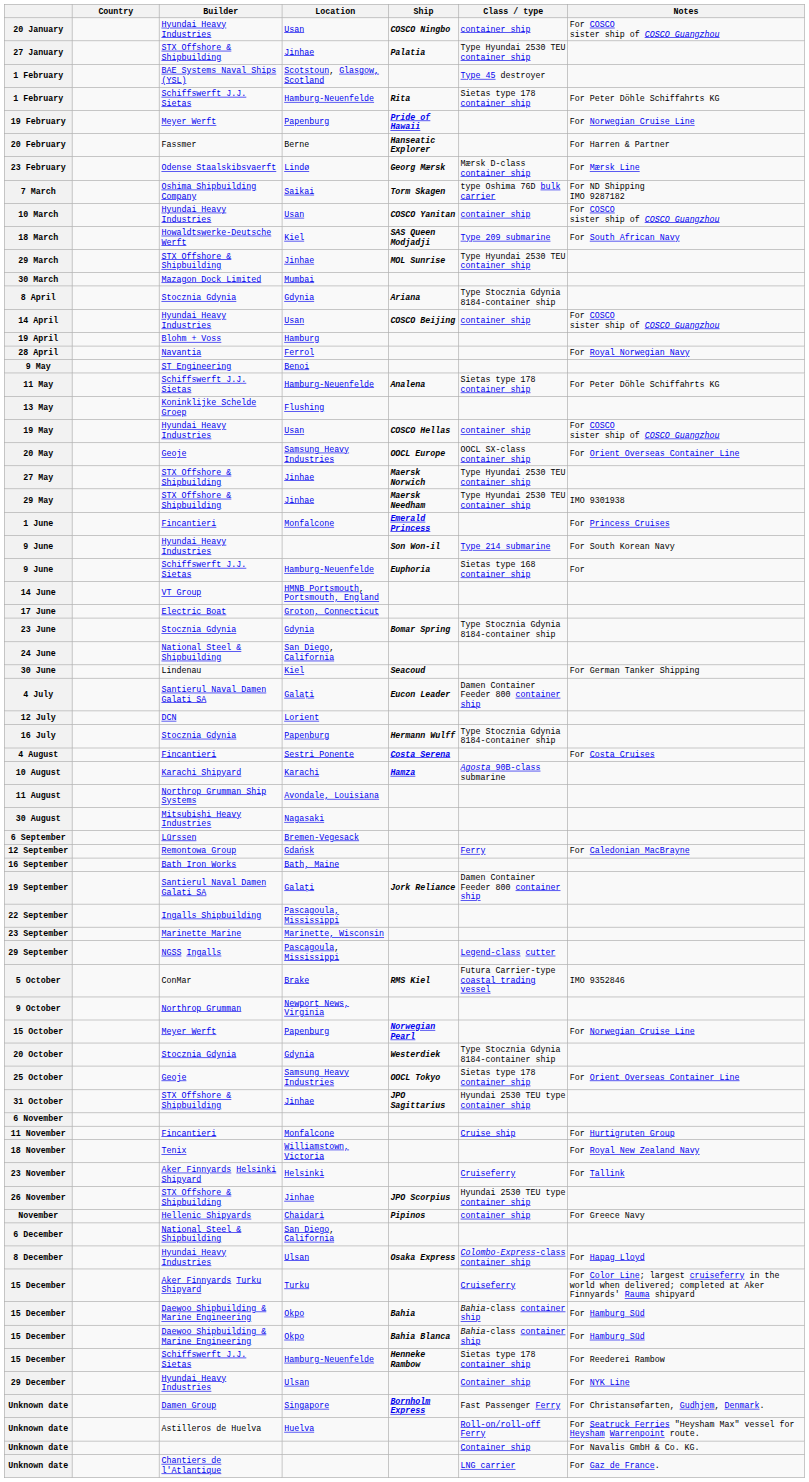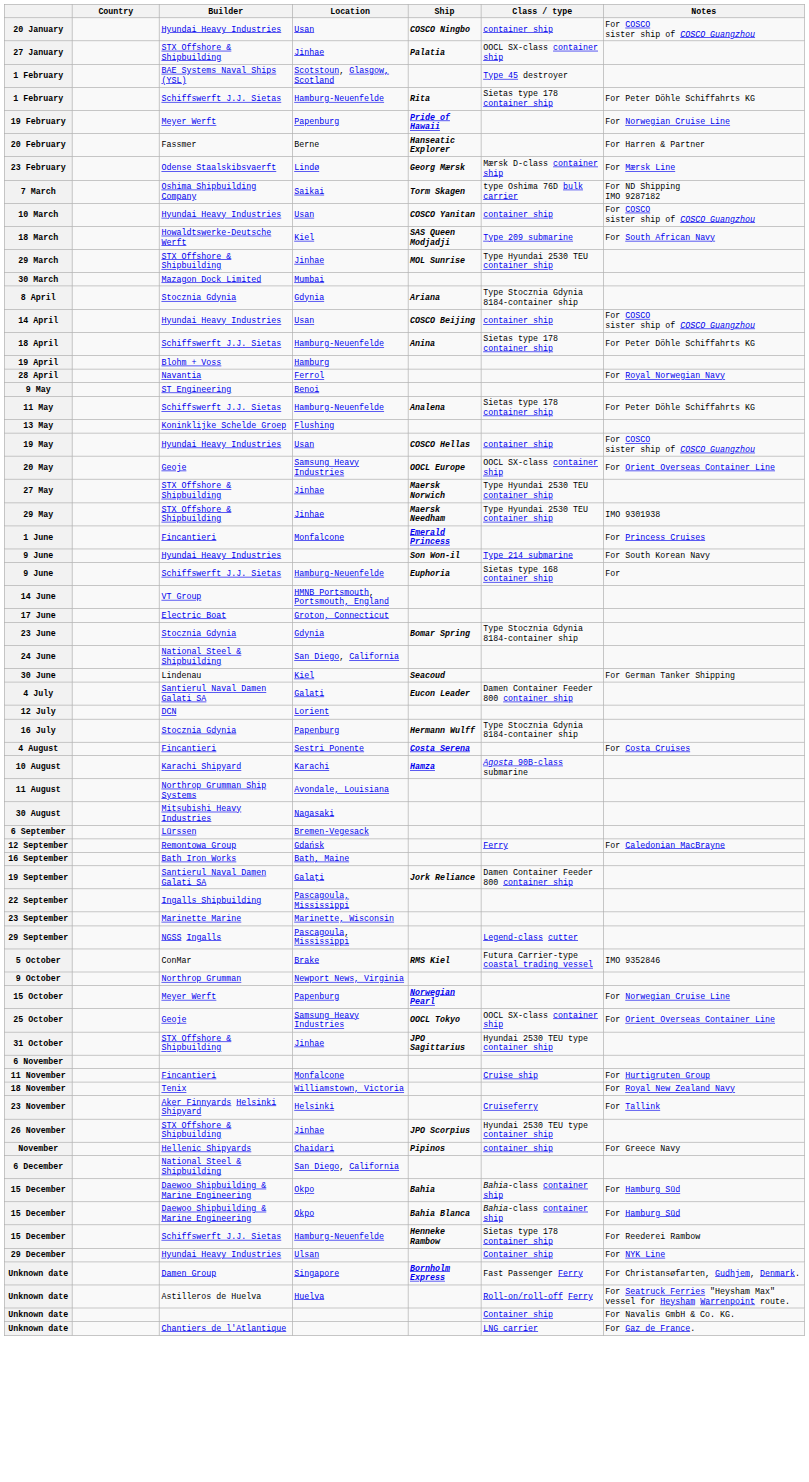 <table Class="wikitable sortable">
 <tr>
 <th width="100"></th>
 <th width="130">Country</th>
 <th>Builder</th>
 <th>Location</th>
 <th>Ship</th>
 <th>Class / type</th>
 <th>Notes</th>
 </tr>
 <tr>
 <th>20 January</th>
 <td></td>
 <td><a href='#'>Hyundai Heavy Industries</a></td>
 <td><a href='#'>Usan</a></td>
 <td><strong><em>COSCO Ningbo</em></strong></td>
 <td><a href='#'>container ship</a></td>
 <td>For <a href='#'>COSCO</a><br>sister ship of <em><a href='#'>COSCO Guangzhou</a></em></td>
 </tr>
 <tr>
 <th>27 January</th>
 <td></td>
 <td><a href='#'>STX Offshore & Shipbuilding</a></td>
 <td><a href='#'>Jinhae</a></td>
 <td><strong><em>Palatia</em></strong></td>
-<td>Type Hyundai 2530 TEU <a href='#'>container ship</a></td>
+<td>OOCL SX-class <a href='#'>container ship</a></td>
 <td></td>
 </tr>
 <tr>
 <th>1 February</th>
 <td></td>
 <td><a href='#'>BAE Systems Naval Ships (YSL)</a></td>
 <td><a href='#'>Scotstoun</a>, <a href='#'>Glasgow, Scotland</a></td>
 <td><strong></strong></td>
 <td><a href='#'>Type 45</a> destroyer</td>
 <td></td>
 </tr>
 <tr>
 <th>1 February</th>
 <td></td>
 <td><a href='#'>Schiffswerft J.J. Sietas</a></td>
 <td><a href='#'>Hamburg-Neuenfelde</a></td>
 <td><strong><em>Rita</em></strong></td>
 <td>Sietas type 178 <a href='#'>container ship</a></td>
 <td>For Peter Döhle Schiffahrts KG</td>
 </tr>
 <tr>
 <th>19 February</th>
 <td></td>
 <td><a href='#'>Meyer Werft</a></td>
 <td><a href='#'>Papenburg</a></td>
 <td><strong><em><a href='#'>Pride of Hawaii</a></em></strong></td>
 <td></td>
 <td>For <a href='#'>Norwegian Cruise Line</a></td>
 </tr>
 <tr>
 <th>20 February</th>
 <td></td>
 <td>Fassmer</td>
 <td>Berne</td>
 <td><strong><em>Hanseatic Explorer</em></strong></td>
 <td></td>
 <td>For Harren & Partner</td>
 </tr>
 <tr>
 <th>23 February</th>
 <td></td>
 <td><a href='#'>Odense Staalskibsvaerft</a></td>
 <td><a href='#'>Lindø</a></td>
 <td><strong><em>Georg Mærsk</em></strong></td>
 <td>Mærsk	D-class <a href='#'>container ship</a></td>
 <td>For <a href='#'>Mærsk Line</a></td>
 </tr>
 <tr>
 <th>7 March</th>
 <td></td>
 <td><a href='#'>Oshima Shipbuilding Company</a></td>
 <td><a href='#'>Saikai</a></td>
 <td><strong><em>Torm Skagen</em></strong></td>
 <td>type Oshima 76D <a href='#'>bulk carrier</a></td>
 <td>For ND Shipping<br>IMO 9287182</td>
 </tr>
 <tr>
 <th>10 March</th>
 <td></td>
 <td><a href='#'>Hyundai Heavy Industries</a></td>
 <td><a href='#'>Usan</a></td>
 <td><strong><em>COSCO Yanitan</em></strong></td>
 <td><a href='#'>container ship</a></td>
 <td>For <a href='#'>COSCO</a><br>sister ship of <em><a href='#'>COSCO Guangzhou</a></em></td>
 </tr>
 <tr>
 <th>18 March</th>
 <td></td>
 <td><a href='#'>Howaldtswerke-Deutsche Werft</a></td>
 <td><a href='#'>Kiel</a></td>
 <td><strong><em>SAS Queen Modjadji</em></strong></td>
 <td><a href='#'>Type 209 submarine</a></td>
 <td>For <a href='#'>South African Navy</a></td>
 </tr>
 <tr>
 <th>29 March</th>
 <td></td>
 <td><a href='#'>STX Offshore & Shipbuilding</a></td>
 <td><a href='#'>Jinhae</a></td>
 <td><strong><em>MOL Sunrise</em></strong></td>
 <td>Type Hyundai 2530 TEU <a href='#'>container ship</a></td>
 <td></td>
 </tr>
 <tr>
 <th>30 March</th>
 <td></td>
 <td><a href='#'>Mazagon Dock Limited</a></td>
 <td><a href='#'>Mumbai</a></td>
 <td><strong></strong></td>
 <td></td>
 <td></td>
 </tr>
 <tr>
 <th>8 April</th>
 <td></td>
 <td><a href='#'>Stocznia Gdynia</a></td>
 <td><a href='#'>Gdynia</a></td>
 <td><strong><em>Ariana</em></strong></td>
 <td>Type Stocznia Gdynia 8184-container ship</td>
 <td></td>
 </tr>
 <tr>
 <th>14 April</th>
 <td></td>
 <td><a href='#'>Hyundai Heavy Industries</a></td>
 <td><a href='#'>Usan</a></td>
 <td><strong><em>COSCO Beijing</em></strong></td>
 <td><a href='#'>container ship</a></td>
 <td>For <a href='#'>COSCO</a><br>sister ship of <em><a href='#'>COSCO Guangzhou</a></em></td>
+</tr>
+<tr>
+<th>18 April</th>
+<td></td>
+<td><a href='#'>Schiffswerft J.J. Sietas</a></td>
+<td><a href='#'>Hamburg-Neuenfelde</a></td>
+<td><strong><em>Anina</em></strong></td>
+<td>Sietas type 178 <a href='#'>container ship</a></td>
+<td>For Peter Döhle Schiffahrts KG</td>
 </tr>
 <tr>
 <th>19 April</th>
 <td></td>
 <td><a href='#'>Blohm + Voss</a></td>
 <td><a href='#'>Hamburg</a></td>
 <td><strong></strong></td>
 <td></td>
 <td></td>
 </tr>
 <tr>
 <th>28 April</th>
 <td></td>
 <td><a href='#'>Navantia</a></td>
 <td><a href='#'>Ferrol</a></td>
 <td><strong></strong></td>
 <td></td>
 <td>For <a href='#'>Royal Norwegian Navy</a></td>
 </tr>
 <tr>
 <th>9 May</th>
 <td></td>
 <td><a href='#'>ST Engineering</a></td>
 <td><a href='#'>Benoi</a></td>
 <td><strong></strong></td>
 <td></td>
 <td></td>
 </tr>
 <tr>
 <th>11 May</th>
 <td></td>
 <td><a href='#'>Schiffswerft J.J. Sietas</a></td>
 <td><a href='#'>Hamburg-Neuenfelde</a></td>
 <td><strong><em>Analena</em></strong></td>
 <td>Sietas type 178 <a href='#'>container ship</a></td>
 <td>For Peter Döhle Schiffahrts KG</td>
 </tr>
 <tr>
 <th>13 May</th>
 <td></td>
 <td><a href='#'>Koninklijke Schelde Groep</a></td>
 <td><a href='#'>Flushing</a></td>
 <td><strong></strong></td>
 <td></td>
 <td></td>
 </tr>
 <tr>
 <th>19 May</th>
 <td></td>
 <td><a href='#'>Hyundai Heavy Industries</a></td>
 <td><a href='#'>Usan</a></td>
 <td><strong><em>COSCO Hellas</em></strong></td>
 <td><a href='#'>container ship</a></td>
 <td>For <a href='#'>COSCO</a><br>sister ship of <em><a href='#'>COSCO Guangzhou</a></em></td>
 </tr>
 <tr>
 <th>20 May</th>
 <td></td>
 <td><a href='#'>Geoje</a></td>
 <td><a href='#'>Samsung Heavy Industries</a></td>
 <td><strong><em>OOCL Europe</em></strong></td>
 <td>OOCL SX-class <a href='#'>container ship</a></td>
 <td>For <a href='#'>Orient Overseas Container Line</a></td>
 </tr>
 <tr>
 <th>27 May</th>
 <td></td>
 <td><a href='#'>STX Offshore & Shipbuilding</a></td>
 <td><a href='#'>Jinhae</a></td>
 <td><strong><em>Maersk Norwich</em></strong></td>
 <td>Type Hyundai 2530 TEU <a href='#'>container ship</a></td>
 <td></td>
 </tr>
 <tr>
 <th>29 May</th>
 <td></td>
 <td><a href='#'>STX Offshore & Shipbuilding</a></td>
 <td><a href='#'>Jinhae</a></td>
 <td><strong><em>Maersk Needham</em></strong></td>
 <td>Type Hyundai 2530 TEU <a href='#'>container ship</a></td>
 <td>IMO 9301938</td>
 </tr>
 <tr>
 <th>1 June</th>
 <td></td>
 <td><a href='#'>Fincantieri</a></td>
 <td><a href='#'>Monfalcone</a></td>
 <td><strong><em><a href='#'>Emerald Princess</a></em></strong></td>
 <td></td>
 <td>For <a href='#'>Princess Cruises</a></td>
 </tr>
 <tr>
 <th>9 June</th>
 <td></td>
 <td><a href='#'>Hyundai Heavy Industries</a></td>
 <td></td>
 <td><strong><em>Son Won-il</em></strong></td>
 <td><a href='#'>Type 214 submarine</a></td>
 <td>For South Korean Navy</td>
 </tr>
 <tr>
 <th>9 June</th>
 <td></td>
 <td><a href='#'>Schiffswerft J.J. Sietas</a></td>
 <td><a href='#'>Hamburg-Neuenfelde</a></td>
 <td><strong><em>Euphoria</em></strong></td>
 <td>Sietas type 168 <a href='#'>container ship</a></td>
 <td>For </td>
 </tr>
 <tr>
 <th>14 June</th>
 <td></td>
 <td><a href='#'>VT Group</a></td>
 <td><a href='#'>HMNB Portsmouth</a>, <a href='#'>Portsmouth, England</a></td>
 <td><strong></strong></td>
 <td></td>
 <td></td>
 </tr>
 <tr>
 <th>17 June</th>
 <td></td>
 <td><a href='#'>Electric Boat</a></td>
 <td><a href='#'>Groton, Connecticut</a></td>
 <td><strong></strong></td>
 <td></td>
 <td></td>
 </tr>
 <tr>
 <th>23 June</th>
 <td></td>
 <td><a href='#'>Stocznia Gdynia</a></td>
 <td><a href='#'>Gdynia</a></td>
 <td><strong><em>Bomar Spring</em></strong></td>
 <td>Type Stocznia Gdynia 8184-container ship</td>
 <td></td>
 </tr>
 <tr>
 <th>24 June</th>
 <td></td>
 <td><a href='#'>National Steel & Shipbuilding</a></td>
 <td><a href='#'>San Diego</a>, <a href='#'>California</a></td>
 <td><strong></strong></td>
 <td></td>
 <td></td>
 </tr>
 <tr>
 <th>30 June</th>
 <td></td>
 <td>Lindenau</td>
 <td><a href='#'>Kiel</a></td>
 <td><strong><em>Seacoud</em></strong></td>
 <td></td>
 <td>For German Tanker Shipping</td>
 </tr>
 <tr>
 <th>4 July</th>
 <td></td>
 <td><a href='#'>Santierul Naval Damen Galati SA</a></td>
 <td><a href='#'>Galați</a></td>
 <td><strong><em>Eucon Leader</em></strong></td>
 <td>Damen Container Feeder 800 <a href='#'>container ship</a></td>
 <td></td>
 </tr>
 <tr>
 <th>12 July</th>
 <td></td>
 <td><a href='#'>DCN</a></td>
 <td><a href='#'>Lorient</a></td>
 <td><strong></strong></td>
 <td></td>
 <td></td>
 </tr>
 <tr>
 <th>16 July</th>
 <td></td>
 <td><a href='#'>Stocznia Gdynia</a></td>
 <td><a href='#'>Papenburg</a></td>
 <td><strong><em>Hermann Wulff</em></strong></td>
 <td>Type Stocznia Gdynia 8184-container ship</td>
 <td></td>
 </tr>
 <tr>
 <th>4 August</th>
 <td></td>
 <td><a href='#'>Fincantieri</a></td>
 <td><a href='#'>Sestri Ponente</a></td>
 <td><strong><em><a href='#'>Costa Serena</a></em></strong></td>
 <td></td>
 <td>For <a href='#'>Costa Cruises</a></td>
 </tr>
 <tr>
 <th>10 August</th>
 <td></td>
 <td><a href='#'>Karachi Shipyard</a></td>
 <td><a href='#'>Karachi</a></td>
 <td><a href='#'><strong><em>Hamza</em></strong></a></td>
 <td><a href='#'><em>Agosta</em> 90B-class</a> submarine</td>
 <td></td>
 </tr>
 <tr>
 <th>11 August</th>
 <td></td>
 <td><a href='#'>Northrop Grumman Ship Systems</a></td>
 <td><a href='#'>Avondale, Louisiana</a></td>
 <td><strong></strong></td>
 <td></td>
 <td></td>
 </tr>
 <tr>
 <th>30 August</th>
 <td></td>
 <td><a href='#'>Mitsubishi Heavy Industries</a></td>
 <td><a href='#'>Nagasaki</a></td>
 <td><strong></strong></td>
 <td></td>
 <td></td>
 </tr>
 <tr>
 <th>6 September</th>
 <td></td>
 <td><a href='#'>Lürssen</a></td>
 <td><a href='#'>Bremen-Vegesack</a></td>
 <td><strong></strong></td>
 <td></td>
 <td></td>
 </tr>
 <tr>
 <th>12 September</th>
 <td></td>
 <td><a href='#'>Remontowa Group</a></td>
 <td><a href='#'>Gdańsk</a></td>
 <td><strong></strong></td>
 <td><a href='#'>Ferry</a></td>
 <td>For <a href='#'>Caledonian MacBrayne</a></td>
 </tr>
 <tr>
 <th>16 September</th>
 <td></td>
 <td><a href='#'>Bath Iron Works</a></td>
 <td><a href='#'>Bath, Maine</a></td>
 <td><strong></strong></td>
 <td></td>
 <td></td>
 </tr>
 <tr>
 <th>19 September</th>
 <td></td>
 <td><a href='#'>Santierul Naval Damen Galati SA</a></td>
 <td><a href='#'>Galați</a></td>
 <td><strong><em>Jork Reliance</em></strong></td>
 <td>Damen Container Feeder 800 <a href='#'>container ship</a></td>
 <td></td>
 </tr>
 <tr>
 <th>22 September</th>
 <td></td>
 <td><a href='#'>Ingalls Shipbuilding</a></td>
 <td><a href='#'>Pascagoula, Mississippi</a></td>
 <td><strong></strong></td>
 <td></td>
 <td></td>
 </tr>
 <tr>
 <th>23 September</th>
 <td></td>
 <td><a href='#'>Marinette Marine</a></td>
 <td><a href='#'>Marinette, Wisconsin</a></td>
 <td><strong></strong></td>
 <td></td>
 <td></td>
 </tr>
 <tr>
 <th>29 September</th>
 <td></td>
 <td><a href='#'>NGSS</a> <a href='#'>Ingalls</a></td>
 <td><a href='#'>Pascagoula</a>, <a href='#'>Mississippi</a></td>
 <td><strong></strong></td>
 <td><a href='#'>Legend-class</a> <a href='#'>cutter</a></td>
 <td></td>
 </tr>
 <tr>
 <th>5 October</th>
 <td></td>
 <td>ConMar</td>
 <td><a href='#'>Brake</a></td>
 <td><strong><em>RMS Kiel</em></strong></td>
 <td>Futura Carrier-type <a href='#'>coastal trading vessel</a></td>
 <td>IMO 9352846</td>
 </tr>
 <tr>
 <th>9 October</th>
 <td></td>
 <td><a href='#'>Northrop Grumman</a></td>
 <td><a href='#'>Newport News, Virginia</a></td>
 <td><strong></strong></td>
 <td></td>
 <td></td>
 </tr>
 <tr>
 <th>15 October</th>
 <td></td>
 <td><a href='#'>Meyer Werft</a></td>
 <td><a href='#'>Papenburg</a></td>
 <td><strong><em><a href='#'>Norwegian Pearl</a></em></strong></td>
 <td></td>
 <td>For <a href='#'>Norwegian Cruise Line</a></td>
 </tr>
 <tr>
-<th>20 October</th>
-<td></td>
-<td><a href='#'>Stocznia Gdynia</a></td>
-<td><a href='#'>Gdynia</a></td>
-<td><strong><em>Westerdiek</em></strong></td>
-<td>Type Stocznia Gdynia 8184-container ship</td>
-<td></td>
-</tr>
-<tr>
 <th>25 October</th>
 <td></td>
 <td><a href='#'>Geoje</a></td>
 <td><a href='#'>Samsung Heavy Industries</a></td>
 <td><strong><em>OOCL Tokyo</em></strong></td>
-<td>Sietas type 178 <a href='#'>container ship</a></td>
+<td>OOCL SX-class <a href='#'>container ship</a></td>
 <td>For <a href='#'>Orient Overseas Container Line</a></td>
 </tr>
 <tr>
 <th>31 October</th>
 <td></td>
 <td><a href='#'>STX Offshore & Shipbuilding</a></td>
 <td><a href='#'>Jinhae</a></td>
 <td><strong><em>JPO Sagittarius</em></strong></td>
 <td>Hyundai 2530 TEU type <a href='#'>container ship</a></td>
 <td></td>
 </tr>
 <tr>
 <th>6 November</th>
 <td></td>
 <td></td>
 <td></td>
 <td><strong></strong></td>
 <td></td>
 <td></td>
 </tr>
 <tr>
 <th>11 November</th>
 <td></td>
 <td><a href='#'>Fincantieri</a></td>
 <td><a href='#'>Monfalcone</a></td>
 <td><strong></strong></td>
 <td><a href='#'>Cruise ship</a></td>
 <td>For <a href='#'>Hurtigruten Group</a></td>
 </tr>
 <tr>
 <th>18 November</th>
 <td></td>
 <td><a href='#'>Tenix</a></td>
 <td><a href='#'>Williamstown, Victoria</a></td>
 <td><strong></strong></td>
 <td></td>
 <td>For <a href='#'>Royal New Zealand Navy</a></td>
 </tr>
 <tr>
 <th>23 November</th>
 <td></td>
 <td><a href='#'>Aker Finnyards</a> <a href='#'>Helsinki Shipyard</a></td>
 <td><a href='#'>Helsinki</a></td>
 <td><strong></strong></td>
 <td><a href='#'>Cruiseferry</a></td>
 <td>For <a href='#'>Tallink</a></td>
 </tr>
 <tr>
 <th>26 November</th>
 <td></td>
 <td><a href='#'>STX Offshore & Shipbuilding</a></td>
 <td><a href='#'>Jinhae</a></td>
 <td><strong><em>JPO Scorpius</em></strong></td>
 <td>Hyundai 2530 TEU type <a href='#'>container ship</a></td>
 <td></td>
 </tr>
 <tr>
 <th>November</th>
 <td></td>
 <td><a href='#'>Hellenic Shipyards</a></td>
 <td><a href='#'>Chaidari</a></td>
 <td><strong><em>Pipinos</em></strong></td>
 <td><a href='#'>container ship</a></td>
 <td>For Greece Navy</td>
 </tr>
 <tr>
 <th>6 December</th>
 <td></td>
 <td><a href='#'>National Steel & Shipbuilding</a></td>
 <td><a href='#'>San Diego</a>, <a href='#'>California</a></td>
 <td><strong></strong></td>
 <td></td>
 <td></td>
 </tr>
 <tr>
-<th>8 December</th>
-<td></td>
-<td><a href='#'>Hyundai Heavy Industries</a></td>
-<td><a href='#'>Ulsan</a></td>
-<td><strong><em>Osaka Express</em></strong></td>
-<td><a href='#'><em>Colombo-Express</em>-class</a> <a href='#'>container ship</a></td>
-<td>For <a href='#'>Hapag Lloyd</a></td>
-</tr>
-<tr>
-<th>15 December</th>
-<td></td>
-<td><a href='#'>Aker Finnyards</a> <a href='#'>Turku Shipyard</a></td>
-<td><a href='#'>Turku</a></td>
-<td><strong></strong></td>
-<td><a href='#'>Cruiseferry</a></td>
-<td>For <a href='#'>Color Line</a>; largest <a href='#'>cruiseferry</a> in the world when delivered; completed at Aker Finnyards' <a href='#'>Rauma</a> shipyard</td>
-</tr>
-<tr>
 <th>15 December</th>
 <td></td>
 <td><a href='#'>Daewoo Shipbuilding & Marine Engineering</a></td>
 <td><a href='#'>Okpo</a></td>
 <td><strong><em>Bahia</em></strong></td>
 <td><em>Bahia</em>-class <a href='#'>container ship</a></td>
 <td>For <a href='#'>Hamburg Süd</a></td>
 </tr>
 <tr>
 <th>15 December</th>
 <td></td>
 <td><a href='#'>Daewoo Shipbuilding & Marine Engineering</a></td>
 <td><a href='#'>Okpo</a></td>
 <td><strong><em>Bahia Blanca</em></strong></td>
 <td><em>Bahia</em>-class <a href='#'>container ship</a></td>
 <td>For <a href='#'>Hamburg Süd</a></td>
 </tr>
 <tr>
 <th>15 December</th>
 <td></td>
 <td><a href='#'>Schiffswerft J.J. Sietas</a></td>
 <td><a href='#'>Hamburg-Neuenfelde</a></td>
 <td><strong><em>Henneke Rambow</em></strong></td>
 <td>Sietas type 178 <a href='#'>container ship</a></td>
 <td>For Reederei Rambow</td>
 </tr>
 <tr>
 <th>29 December</th>
 <td></td>
 <td><a href='#'>Hyundai Heavy Industries</a></td>
 <td><a href='#'>Ulsan</a></td>
 <td><strong></strong></td>
 <td><a href='#'>Container ship</a></td>
 <td>For <a href='#'>NYK Line</a></td>
 </tr>
 <tr>
 <th>Unknown date</th>
 <td></td>
 <td><a href='#'>Damen Group</a></td>
 <td><a href='#'>Singapore</a></td>
 <td><strong><em><a href='#'>Bornholm Express</a></em></strong></td>
 <td>Fast Passenger <a href='#'>Ferry</a></td>
 <td>For Christansøfarten, <a href='#'>Gudhjem</a>, <a href='#'>Denmark</a>.</td>
 </tr>
 <tr>
 <th>Unknown date</th>
 <td></td>
 <td>Astilleros de Huelva</td>
 <td><a href='#'>Huelva</a></td>
 <td><strong></strong></td>
 <td><a href='#'>Roll-on/roll-off</a> <a href='#'>Ferry</a></td>
 <td>For <a href='#'>Seatruck Ferries</a> "Heysham Max" vessel for <a href='#'>Heysham</a> <a href='#'>Warrenpoint</a> route.</td>
 </tr>
 <tr>
 <th>Unknown date</th>
 <td></td>
 <td></td>
 <td></td>
 <td><strong></strong></td>
 <td><a href='#'>Container ship</a></td>
 <td>For Navalis GmbH & Co. KG.</td>
 </tr>
 <tr>
 <th>Unknown date</th>
 <td></td>
 <td><a href='#'>Chantiers de l'Atlantique</a></td>
 <td></td>
 <td><strong></strong></td>
 <td><a href='#'>LNG carrier</a></td>
 <td>For <a href='#'>Gaz de France</a>.</td>
 </tr>
 </table>
